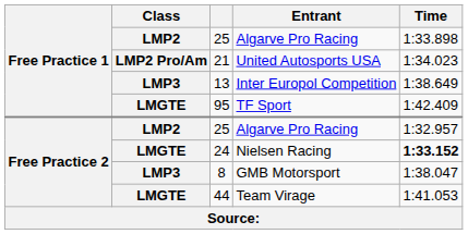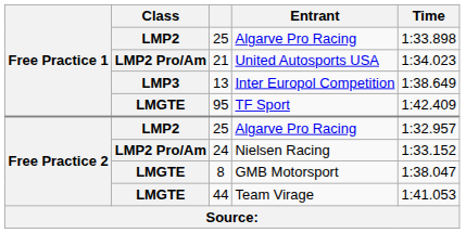 <table class="wikitable" style="font-size:90%;">
 <tr>
 <th rowspan="5">Free Practice 1</th>
 <th>Class</th>
 <th></th>
 <th>Entrant</th>
 <th>Time</th>
 </tr>
 <tr>
 <th>LMP2</th>
 <td align="center">25</td>
 <td> <a href='#'>Algarve Pro Racing</a></td>
 <td>1:33.898</td>
 </tr>
 <tr>
 <th>LMP2 Pro/Am</th>
 <td align="center">21</td>
 <td> <a href='#'>United Autosports USA</a></td>
 <td>1:34.023</td>
 </tr>
 <tr>
 <th>LMP3</th>
 <td align="center">13</td>
 <td> <a href='#'>Inter Europol Competition</a></td>
 <td>1:38.649</td>
 </tr>
 <tr>
 <th>LMGTE</th>
 <td align="center">95</td>
 <td> <a href='#'>TF Sport</a></td>
 <td>1:42.409</td>
 </tr>
 <tr style="border-top:2px solid #808080">
 <th rowspan="4">Free Practice 2</th>
 <th>LMP2</th>
 <td align="center">25</td>
 <td> <a href='#'>Algarve Pro Racing</a></td>
 <td>1:32.957</td>
 </tr>
 <tr>
-<th>LMGTE</th>
+<th>LMP2 Pro/Am</th>
 <td align="center">24</td>
 <td> Nielsen Racing</td>
-<td><strong>1:33.152</strong></td>
+<td>1:33.152</td>
 </tr>
 <tr>
-<th>LMP3</th>
+<th>LMGTE</th>
 <td align="center">8</td>
 <td> GMB Motorsport</td>
 <td>1:38.047</td>
 </tr>
 <tr>
 <th>LMGTE</th>
 <td align="center">44</td>
 <td> Team Virage</td>
 <td>1:41.053</td>
 </tr>
 <tr>
 <th colspan="5">Source:</th>
 </tr>
 </table>
